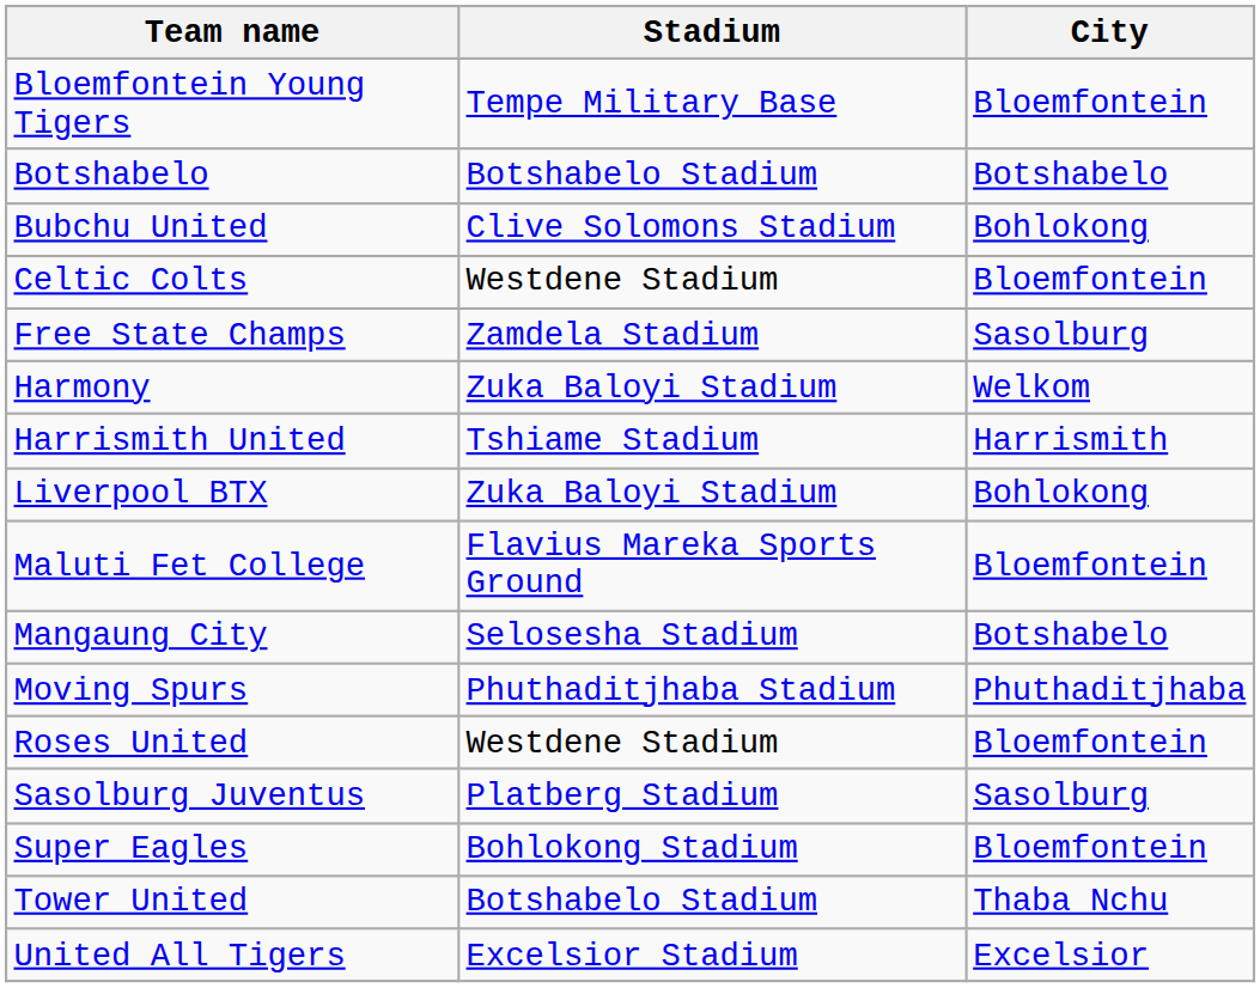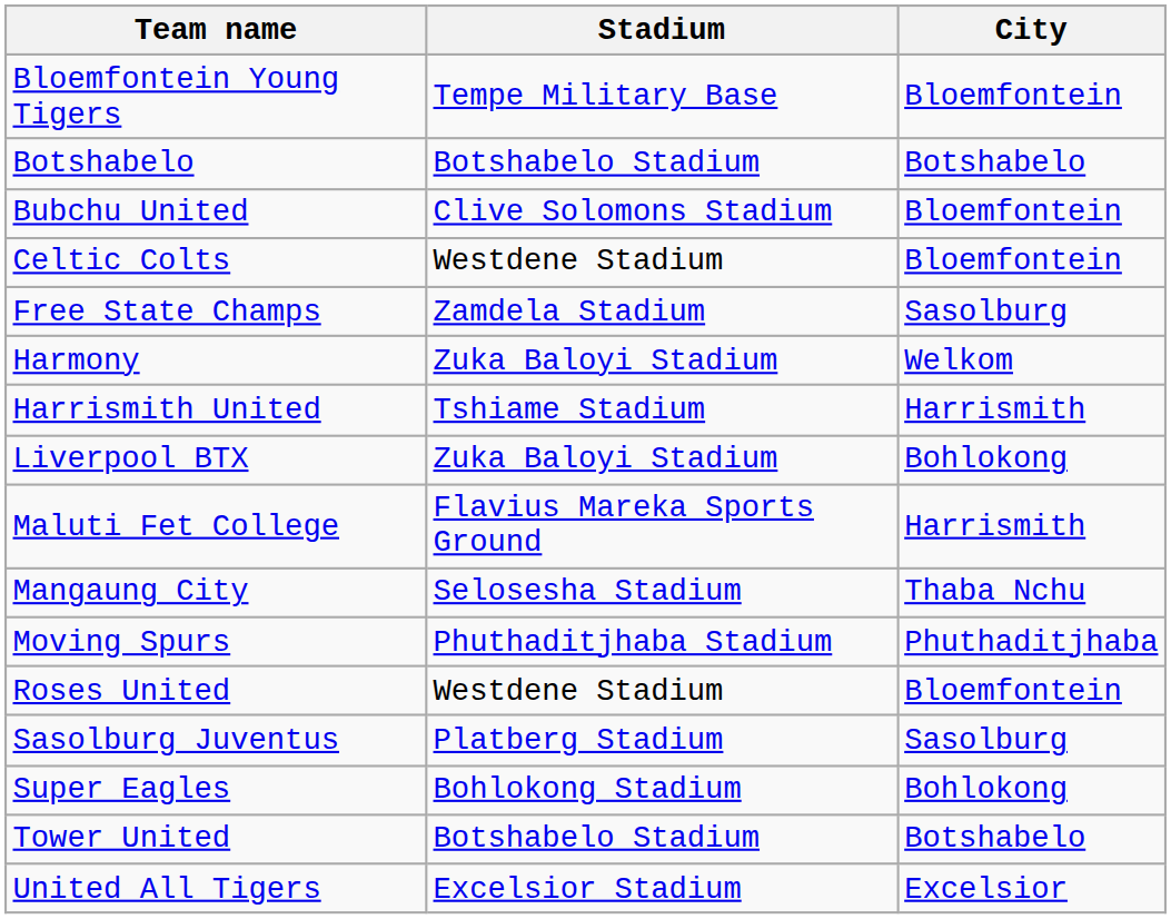 <table class="wikitable sortable" style="width:500px;">
 <tr>
 <th>Team name</th>
 <th>Stadium</th>
 <th>City</th>
 </tr>
 <tr>
 <td><a href='#'>Bloemfontein Young Tigers</a></td>
 <td><a href='#'>Tempe Military Base</a></td>
 <td><a href='#'>Bloemfontein</a></td>
 </tr>
 <tr>
 <td><a href='#'>Botshabelo</a></td>
 <td><a href='#'>Botshabelo Stadium</a></td>
 <td><a href='#'>Botshabelo</a></td>
 </tr>
 <tr>
 <td><a href='#'>Bubchu United</a></td>
 <td><a href='#'>Clive Solomons Stadium</a></td>
-<td><a href='#'>Bohlokong</a></td>
+<td><a href='#'>Bloemfontein</a></td>
 </tr>
 <tr>
 <td><a href='#'>Celtic Colts</a></td>
 <td>Westdene Stadium</td>
 <td><a href='#'>Bloemfontein</a></td>
 </tr>
 <tr>
 <td><a href='#'>Free State Champs</a></td>
 <td><a href='#'>Zamdela Stadium</a></td>
 <td><a href='#'>Sasolburg</a></td>
 </tr>
 <tr>
 <td><a href='#'>Harmony</a></td>
 <td><a href='#'>Zuka Baloyi Stadium</a></td>
 <td><a href='#'>Welkom</a></td>
 </tr>
 <tr>
 <td><a href='#'>Harrismith United</a></td>
 <td><a href='#'>Tshiame Stadium</a></td>
 <td><a href='#'>Harrismith</a></td>
 </tr>
 <tr>
 <td><a href='#'>Liverpool BTX</a></td>
 <td><a href='#'>Zuka Baloyi Stadium</a></td>
 <td><a href='#'>Bohlokong</a></td>
 </tr>
 <tr>
 <td><a href='#'>Maluti Fet College</a></td>
 <td><a href='#'>Flavius Mareka Sports Ground</a></td>
-<td><a href='#'>Bloemfontein</a></td>
+<td><a href='#'>Harrismith</a></td>
 </tr>
 <tr>
 <td><a href='#'>Mangaung City</a></td>
 <td><a href='#'>Selosesha Stadium</a></td>
-<td><a href='#'>Botshabelo</a></td>
+<td><a href='#'>Thaba Nchu</a></td>
 </tr>
 <tr>
 <td><a href='#'>Moving Spurs</a></td>
 <td><a href='#'>Phuthaditjhaba Stadium</a></td>
 <td><a href='#'>Phuthaditjhaba</a></td>
 </tr>
 <tr>
 <td><a href='#'>Roses United</a></td>
 <td>Westdene Stadium</td>
 <td><a href='#'>Bloemfontein</a></td>
 </tr>
 <tr>
 <td><a href='#'>Sasolburg Juventus</a></td>
 <td><a href='#'>Platberg Stadium</a></td>
 <td><a href='#'>Sasolburg</a></td>
 </tr>
 <tr>
 <td><a href='#'>Super Eagles</a></td>
 <td><a href='#'>Bohlokong Stadium</a></td>
-<td><a href='#'>Bloemfontein</a></td>
+<td><a href='#'>Bohlokong</a></td>
 </tr>
 <tr>
 <td><a href='#'>Tower United</a></td>
 <td><a href='#'>Botshabelo Stadium</a></td>
-<td><a href='#'>Thaba Nchu</a></td>
+<td><a href='#'>Botshabelo</a></td>
 </tr>
 <tr>
 <td><a href='#'>United All Tigers</a></td>
 <td><a href='#'>Excelsior Stadium</a></td>
 <td><a href='#'>Excelsior</a></td>
 </tr>
 </table>
